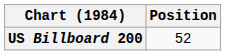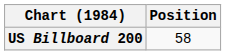 <table class="wikitable plainrowheaders" style="text-align:center">
 <tr>
 <th scope="col">Chart (1984)</th>
 <th scope="col">Position</th>
 </tr>
 <tr>
 <th scope="row">US <em>Billboard</em> 200</th>
-<td>52</td>
+<td>58</td>
 </tr>
 </table>
